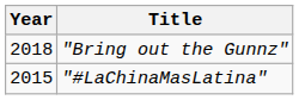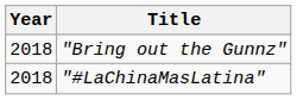 <table class="wikitable">
 <tr>
 <th>Year</th>
 <th>Title</th>
 </tr>
 <tr>
 <td>2018</td>
 <td><em>"Bring out the Gunnz"</em></td>
 </tr>
 <tr>
-<td>2015</td>
+<td>2018</td>
 <td><em>"#LaChinaMasLatina"</em></td>
 </tr>
 </table>
